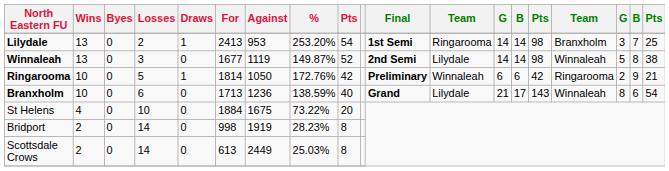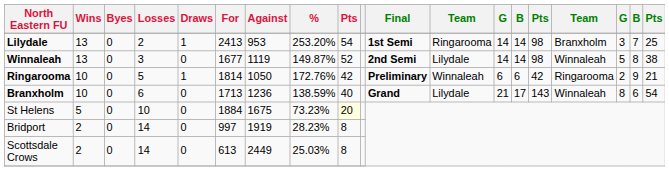 <table style="font-size: 85%; text-align: left;" class="wikitable">
 <tr>
 <th style="color:crimson">North Eastern FU</th>
 <th style="color:crimson">Wins</th>
 <th style="color:crimson">Byes</th>
 <th style="color:crimson">Losses</th>
 <th style="color:crimson">Draws</th>
 <th style="color:crimson">For</th>
 <th style="color:crimson">Against</th>
 <th style="color:crimson">%</th>
 <th style="color:crimson">Pts</th>
 <th></th>
 <th style="color:green">Final</th>
 <th style="color:green">Team</th>
 <th style="color:green">G</th>
 <th style="color:green">B</th>
 <th style="color:green">Pts</th>
 <th style="color:green">Team</th>
 <th style="color:green">G</th>
 <th style="color:green">B</th>
 <th style="color:green">Pts</th>
 </tr>
 <tr>
 </tr>
 <tr>
 </tr>
 <tr>
 <td><strong>	Lilydale	</strong></td>
 <td>13</td>
 <td>0</td>
 <td>2</td>
 <td>1</td>
 <td>2413</td>
 <td>953</td>
 <td>253.20%</td>
 <td>54</td>
 <td></td>
 <td><strong>1st Semi</strong></td>
 <td>Ringarooma</td>
 <td>14</td>
 <td>14</td>
 <td>98</td>
 <td>Branxholm</td>
 <td>3</td>
 <td>7</td>
 <td>25</td>
 </tr>
 <tr>
 <td><strong>	Winnaleah	</strong></td>
 <td>13</td>
 <td>0</td>
 <td>3</td>
 <td>0</td>
 <td>1677</td>
 <td>1119</td>
 <td>149.87%</td>
 <td>52</td>
 <td></td>
 <td><strong>2nd Semi</strong></td>
 <td>Lilydale</td>
 <td>14</td>
 <td>14</td>
 <td>98</td>
 <td>Winnaleah</td>
 <td>5</td>
 <td>8</td>
 <td>38</td>
 </tr>
 <tr ||>
 <td><strong>	Ringarooma	</strong></td>
 <td>10</td>
 <td>0</td>
 <td>5</td>
 <td>1</td>
 <td>1814</td>
 <td>1050</td>
 <td>172.76%</td>
 <td>42</td>
 <td></td>
 <td><strong>Preliminary</strong></td>
 <td>Winnaleah</td>
 <td>6</td>
 <td>6</td>
 <td>42</td>
 <td>Ringarooma</td>
 <td>2</td>
 <td>9</td>
 <td>21</td>
 </tr>
 <tr>
 <td><strong>	Branxholm	</strong></td>
 <td>10</td>
 <td>0</td>
 <td>6</td>
 <td>0</td>
 <td>1713</td>
 <td>1236</td>
 <td>138.59%</td>
 <td>40</td>
 <td></td>
 <td><strong>Grand</strong></td>
 <td>Lilydale</td>
 <td>21</td>
 <td>17</td>
 <td>143</td>
 <td>Winnaleah</td>
 <td>8</td>
 <td>6</td>
 <td>54</td>
 </tr>
 <tr>
 <td>St Helens</td>
-<td>4</td>
+<td>5</td>
 <td>0</td>
 <td>10</td>
 <td>0</td>
 <td>1884</td>
 <td>1675</td>
-<td>73.22%</td>
-<td>20</td>
+<td>73.23%</td>
+<td style="background: lightyellow;">20</td>
 <td></td>
 </tr>
 <tr>
 <td>Bridport</td>
 <td>2</td>
 <td>0</td>
 <td>14</td>
 <td>0</td>
-<td>998</td>
+<td>997</td>
 <td>1919</td>
 <td>28.23%</td>
 <td>8</td>
 <td></td>
 </tr>
 <tr>
 <td>Scottsdale Crows</td>
 <td>2</td>
 <td>0</td>
 <td>14</td>
 <td>0</td>
 <td>613</td>
 <td>2449</td>
 <td>25.03%</td>
 <td>8</td>
 <td></td>
 </tr>
 <tr>
 </tr>
 </table>
